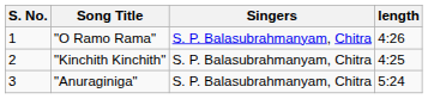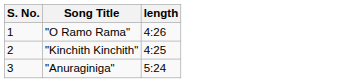 <table class="wikitable">
 <tr>
 <th>S. No.</th>
 <th>Song Title</th>
-<th>Singers</th>
 <th>length</th>
 </tr>
 <tr>
 <td>1</td>
 <td>"O Ramo Rama"</td>
-<td><a href='#'>S. P. Balasubrahmanyam</a>, <a href='#'>Chitra</a></td>
 <td>4:26</td>
 </tr>
 <tr>
 <td>2</td>
 <td>"Kinchith Kinchith"</td>
-<td>S. P. Balasubrahmanyam, Chitra</td>
 <td>4:25</td>
 </tr>
 <tr>
 <td>3</td>
 <td>"Anuraginiga"</td>
-<td>S. P. Balasubrahmanyam, Chitra</td>
 <td>5:24</td>
 </tr>
 </table>
